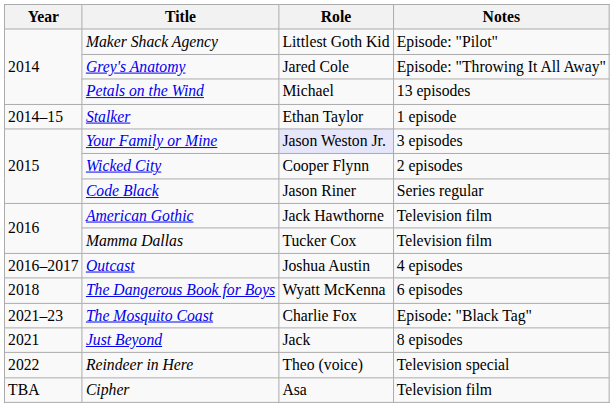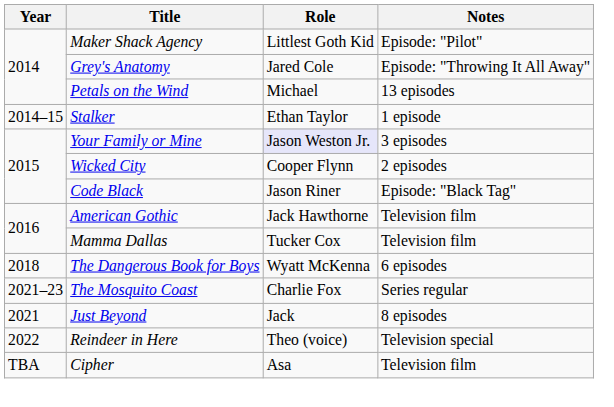 <table class="wikitable sortable">
 <tr>
 <th>Year</th>
 <th>Title</th>
 <th>Role</th>
 <th class="unsortable">Notes</th>
 </tr>
 <tr>
 <td rowspan=3>2014</td>
 <td><em>Maker Shack Agency</em></td>
 <td>Littlest Goth Kid</td>
 <td>Episode: "Pilot"</td>
 </tr>
 <tr>
 <td><em><a href='#'>Grey's Anatomy</a></em></td>
 <td>Jared Cole</td>
 <td>Episode: "Throwing It All Away"</td>
 </tr>
 <tr>
 <td><em><a href='#'>Petals on the Wind</a></em></td>
 <td>Michael</td>
 <td>13 episodes</td>
 </tr>
 <tr>
 <td>2014–15</td>
 <td><em><a href='#'>Stalker</a></em></td>
 <td>Ethan Taylor</td>
 <td>1 episode</td>
 </tr>
 <tr>
 <td rowspan=3>2015</td>
 <td><em><a href='#'>Your Family or Mine</a></em></td>
 <td style="background: lavender;">Jason Weston Jr.</td>
 <td>3 episodes</td>
 </tr>
 <tr>
 <td><em><a href='#'>Wicked City</a></em></td>
 <td>Cooper Flynn</td>
 <td>2 episodes</td>
 </tr>
 <tr>
 <td><em><a href='#'>Code Black</a></em></td>
 <td>Jason Riner</td>
-<td>Series regular</td>
+<td>Episode: "Black Tag"</td>
 </tr>
 <tr>
 <td rowspan=2>2016</td>
 <td><em><a href='#'>American Gothic</a></em></td>
 <td>Jack Hawthorne</td>
 <td>Television film</td>
 </tr>
 <tr>
 <td><em>Mamma Dallas</em></td>
 <td>Tucker Cox</td>
 <td>Television film</td>
 </tr>
 <tr>
-<td>2016–2017</td>
-<td><em><a href='#'>Outcast</a></em></td>
-<td>Joshua Austin</td>
-<td>4 episodes</td>
-</tr>
-<tr>
 <td>2018</td>
 <td><em><a href='#'>The Dangerous Book for Boys</a></em></td>
 <td>Wyatt McKenna</td>
 <td>6 episodes</td>
 </tr>
 <tr>
 <td>2021–23</td>
 <td><em><a href='#'>The Mosquito Coast</a></em></td>
 <td>Charlie Fox</td>
-<td>Episode: "Black Tag"</td>
+<td>Series regular</td>
 </tr>
 <tr>
 <td>2021</td>
 <td><em><a href='#'>Just Beyond</a></em></td>
 <td>Jack</td>
 <td>8 episodes</td>
 </tr>
 <tr>
 <td>2022</td>
 <td><em>Reindeer in Here</em></td>
 <td>Theo (voice)</td>
 <td>Television special</td>
 </tr>
 <tr>
 <td>TBA</td>
 <td><em>Cipher</em></td>
 <td>Asa</td>
 <td>Television film</td>
 </tr>
 </table>
